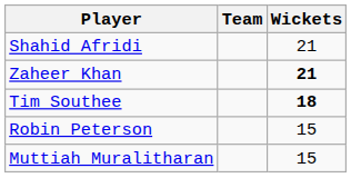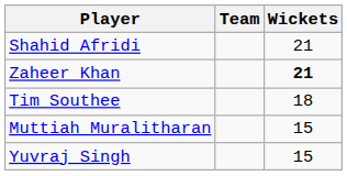 <table class="wikitable">
 <tr>
 <th>Player</th>
 <th>Team</th>
 <th>Wickets</th>
 </tr>
 <tr>
 <td><a href='#'>Shahid Afridi</a></td>
 <td></td>
 <td style="text-align:center">21</td>
 </tr>
 <tr>
 <td><a href='#'>Zaheer Khan</a></td>
 <td></td>
 <td style="text-align:center"><strong>21</strong></td>
 </tr>
 <tr>
 <td><a href='#'>Tim Southee</a></td>
 <td></td>
-<td style="text-align:center"><strong>18</strong></td>
-</tr>
-<tr>
-<td><a href='#'>Robin Peterson</a></td>
-<td></td>
-<td style="text-align:center">15</td>
+<td style="text-align:center">18</td>
 </tr>
 <tr>
 <td><a href='#'>Muttiah Muralitharan</a></td>
 <td></td>
 <td style="text-align:center">15</td>
 </tr>
+<tr>
+<td><a href='#'>Yuvraj Singh</a></td>
+<td></td>
+<td style="text-align:center">15</td>
+</tr>
 </table>
